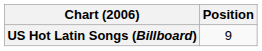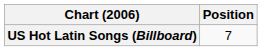 <table class="wikitable plainrowheaders" style="text-align:center">
 <tr>
 <th scope="col">Chart (2006)</th>
 <th scope="col">Position</th>
 </tr>
 <tr>
 <th scope="row">US Hot Latin Songs (<em>Billboard</em>)</th>
-<td>9</td>
+<td>7</td>
 </tr>
 </table>
